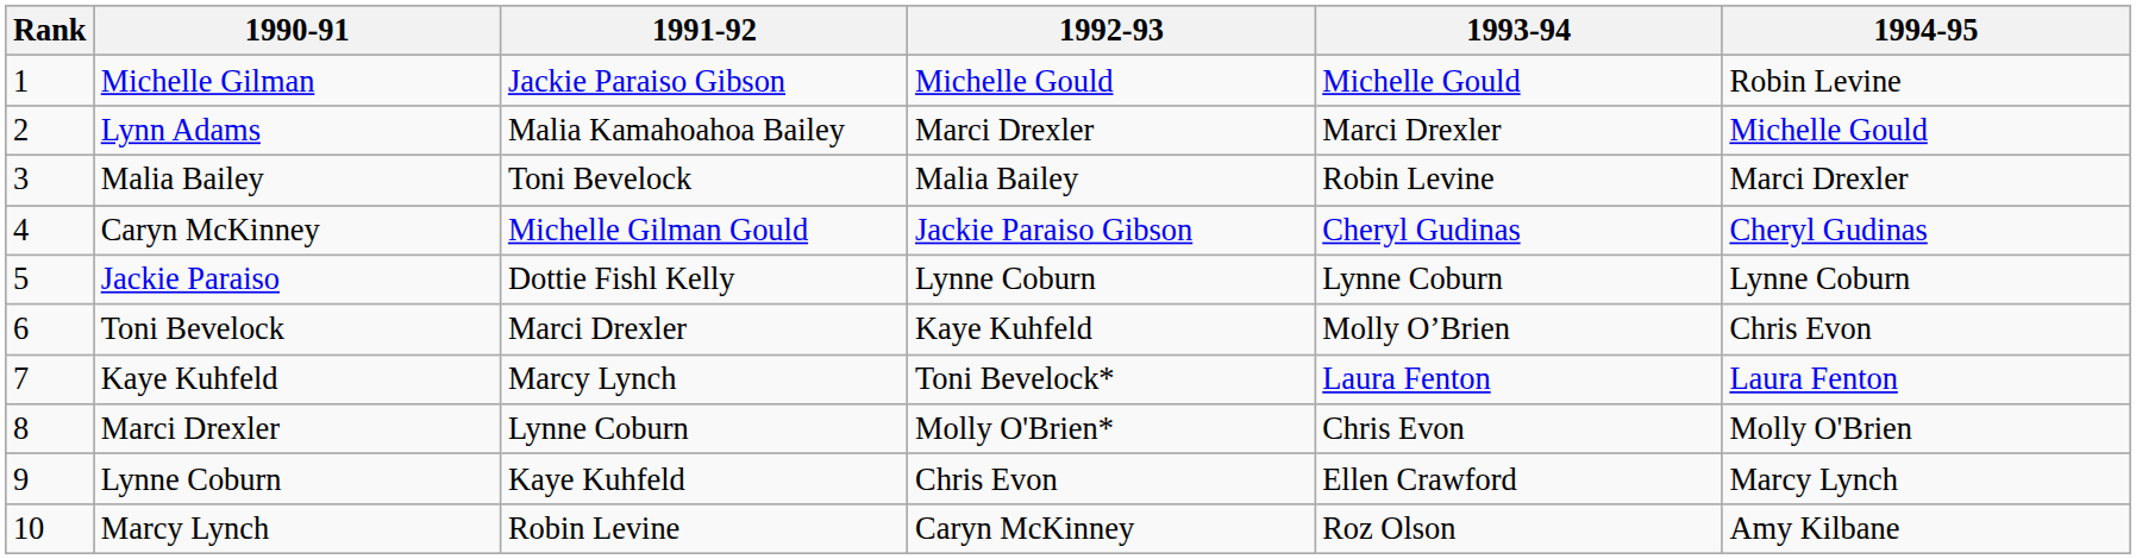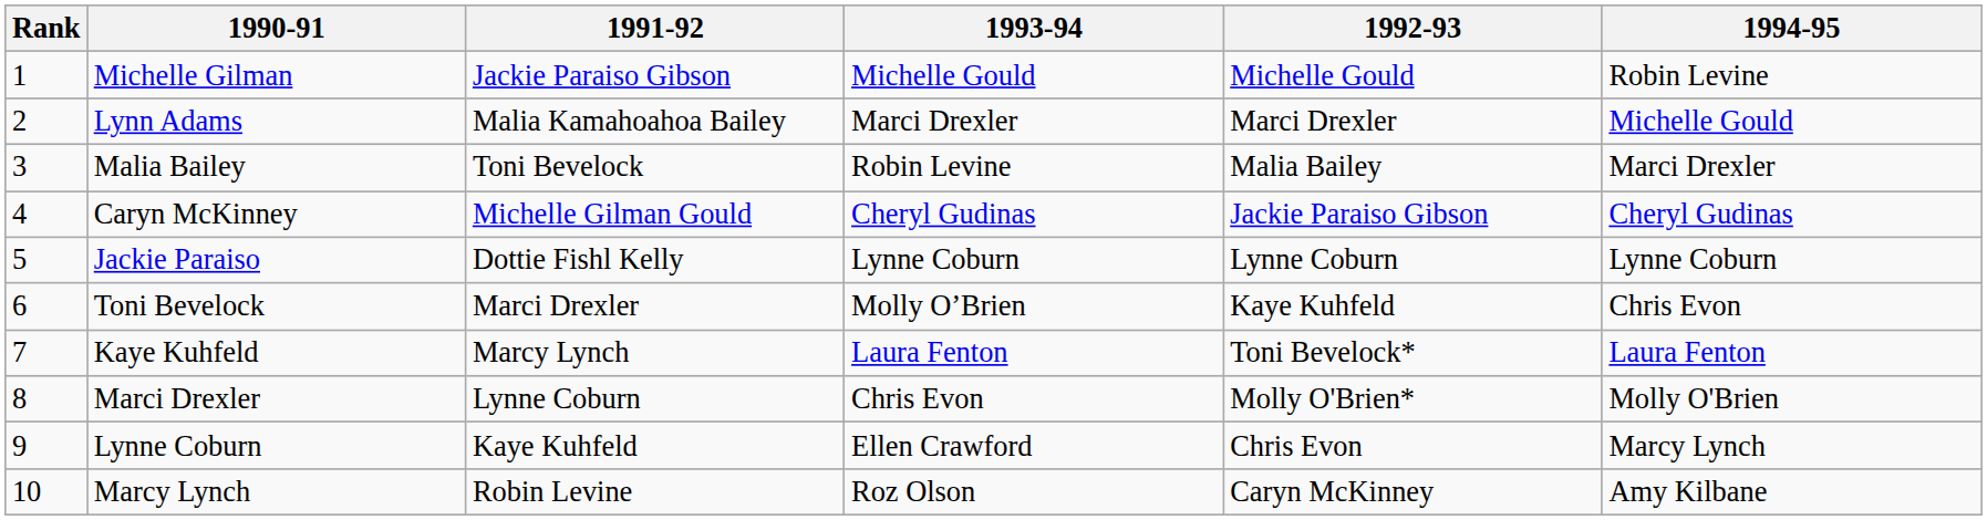 <table class="wikitable" border="1">
 <tr>
 <th>Rank</th>
 <th width="200">1990-91</th>
 <th width="200">1991-92</th>
+<th width="200">1993-94</th>
 <th width="200">1992-93</th>
-<th width="200">1993-94</th>
 <th width="200">1994-95</th>
 </tr>
 <tr>
 <td>1</td>
 <td> <a href='#'>Michelle Gilman</a></td>
 <td> <a href='#'>Jackie Paraiso Gibson</a></td>
 <td> <a href='#'>Michelle Gould</a></td>
 <td> <a href='#'>Michelle Gould</a></td>
 <td> Robin Levine</td>
 </tr>
 <tr>
 <td>2</td>
 <td> <a href='#'>Lynn Adams</a></td>
 <td> Malia Kamahoahoa Bailey</td>
 <td> Marci Drexler</td>
 <td> Marci Drexler</td>
 <td> <a href='#'>Michelle Gould</a></td>
 </tr>
 <tr>
 <td>3</td>
 <td> Malia Bailey</td>
 <td> Toni Bevelock</td>
+<td> Robin Levine</td>
 <td> Malia Bailey</td>
-<td> Robin Levine</td>
 <td> Marci Drexler</td>
 </tr>
 <tr>
 <td>4</td>
 <td> Caryn McKinney</td>
 <td> <a href='#'>Michelle Gilman Gould</a></td>
+<td> <a href='#'>Cheryl Gudinas</a></td>
 <td> <a href='#'>Jackie Paraiso Gibson</a></td>
-<td> <a href='#'>Cheryl Gudinas</a></td>
 <td> <a href='#'>Cheryl Gudinas</a></td>
 </tr>
 <tr>
 <td>5</td>
 <td> <a href='#'>Jackie Paraiso</a></td>
 <td> Dottie Fishl Kelly</td>
 <td> Lynne Coburn</td>
 <td> Lynne Coburn</td>
 <td> Lynne Coburn</td>
 </tr>
 <tr>
 <td>6</td>
 <td> Toni Bevelock</td>
 <td> Marci Drexler</td>
+<td> Molly O’Brien</td>
 <td> Kaye Kuhfeld</td>
-<td> Molly O’Brien</td>
 <td> Chris Evon</td>
 </tr>
 <tr>
 <td>7</td>
 <td> Kaye Kuhfeld</td>
 <td> Marcy Lynch</td>
+<td> <a href='#'>Laura Fenton</a></td>
 <td> Toni Bevelock*</td>
-<td> <a href='#'>Laura Fenton</a></td>
 <td> <a href='#'>Laura Fenton</a></td>
 </tr>
 <tr>
 <td>8</td>
 <td> Marci Drexler</td>
 <td> Lynne Coburn</td>
+<td> Chris Evon</td>
 <td> Molly O'Brien*</td>
-<td> Chris Evon</td>
 <td> Molly O'Brien</td>
 </tr>
 <tr>
 <td>9</td>
 <td> Lynne Coburn</td>
 <td> Kaye Kuhfeld</td>
+<td> Ellen Crawford</td>
 <td> Chris Evon</td>
-<td> Ellen Crawford</td>
 <td> Marcy Lynch</td>
 </tr>
 <tr>
 <td>10</td>
 <td> Marcy Lynch</td>
 <td> Robin Levine</td>
+<td> Roz Olson</td>
 <td> Caryn McKinney</td>
-<td> Roz Olson</td>
 <td> Amy Kilbane</td>
 </tr>
 </table>
